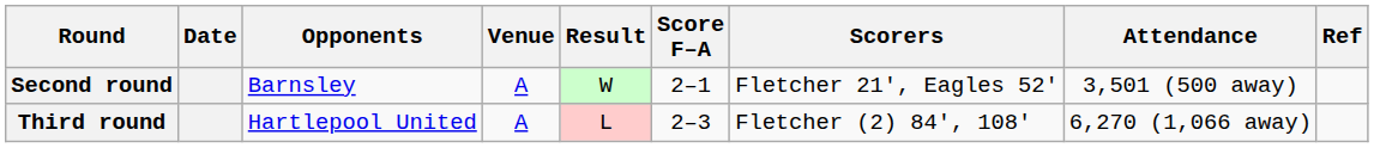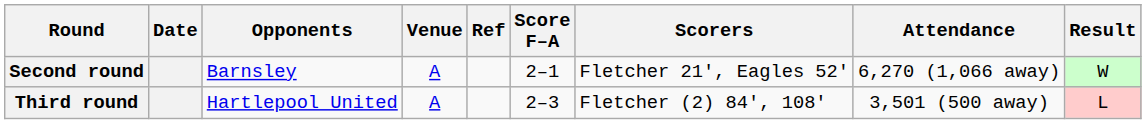 <table class="wikitable plainrowheaders sortable" style="text-align:center">
 <tr>
 <th scope="col">Round</th>
 <th scope="col">Date</th>
 <th scope="col">Opponents</th>
 <th scope="col">Venue</th>
-<th scope="col">Result</th>
+<th scope="col" class="unsortable">Ref</th>
 <th scope="col">Score<br>F–A</th>
 <th scope="col" class="unsortable">Scorers</th>
 <th scope="col">Attendance</th>
-<th scope="col" class="unsortable">Ref</th>
+<th scope="col">Result</th>
 </tr>
 <tr>
 <th scope="row">Second round</th>
 <th scope="row"></th>
 <td align="left"><a href='#'>Barnsley</a></td>
 <td><a href='#'>A</a></td>
-<td style="background-color:#CCFFCC">W</td>
+<td></td>
 <td>2–1 </td>
 <td align="left">Fletcher 21', Eagles 52'</td>
-<td>3,501 (500 away)</td>
-<td></td>
+<td>6,270 (1,066 away)</td>
+<td style="background-color:#CCFFCC">W</td>
 </tr>
 <tr>
 <th scope="row">Third round</th>
 <th scope="row"></th>
 <td align="left"><a href='#'>Hartlepool United</a></td>
 <td><a href='#'>A</a></td>
-<td style="background-color:#FFCCCC">L</td>
+<td></td>
 <td>2–3</td>
 <td align="left">Fletcher (2) 84', 108'</td>
-<td>6,270 (1,066 away)</td>
-<td></td>
+<td>3,501 (500 away)</td>
+<td style="background-color:#FFCCCC">L</td>
 </tr>
 </table>
